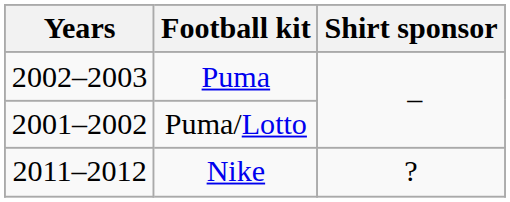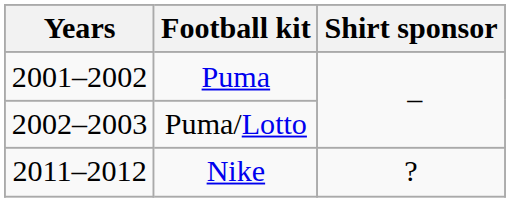 <table class="wikitable" style="text-align: center">
 <tr>
 <th>Years</th>
 <th>Football kit</th>
 <th>Shirt sponsor</th>
 </tr>
 <tr>
-<td>2002–2003</td>
+<td>2001–2002</td>
 <td><a href='#'>Puma</a></td>
 <td rowspan=2> –</td>
 </tr>
 <tr>
-<td>2001–2002</td>
+<td>2002–2003</td>
 <td>Puma/<a href='#'>Lotto</a></td>
 </tr>
 <tr>
 <td>2011–2012</td>
 <td><a href='#'>Nike</a></td>
 <td>?</td>
 </tr>
 </table>
